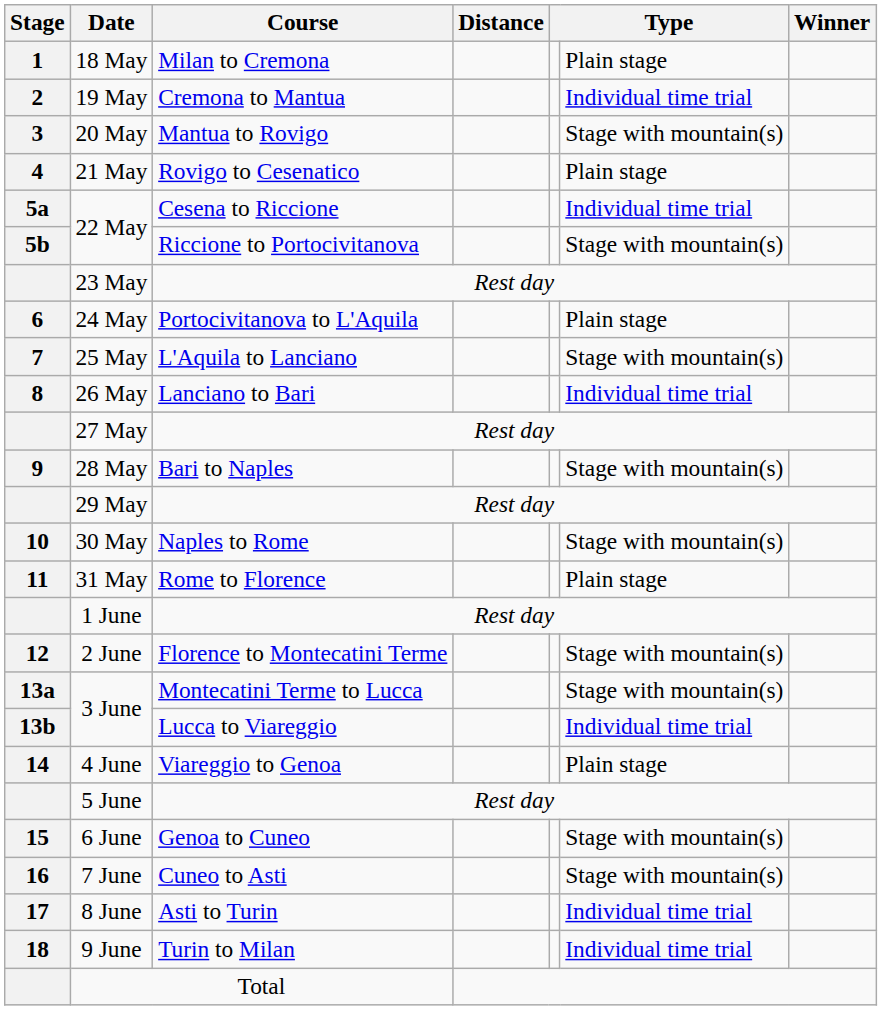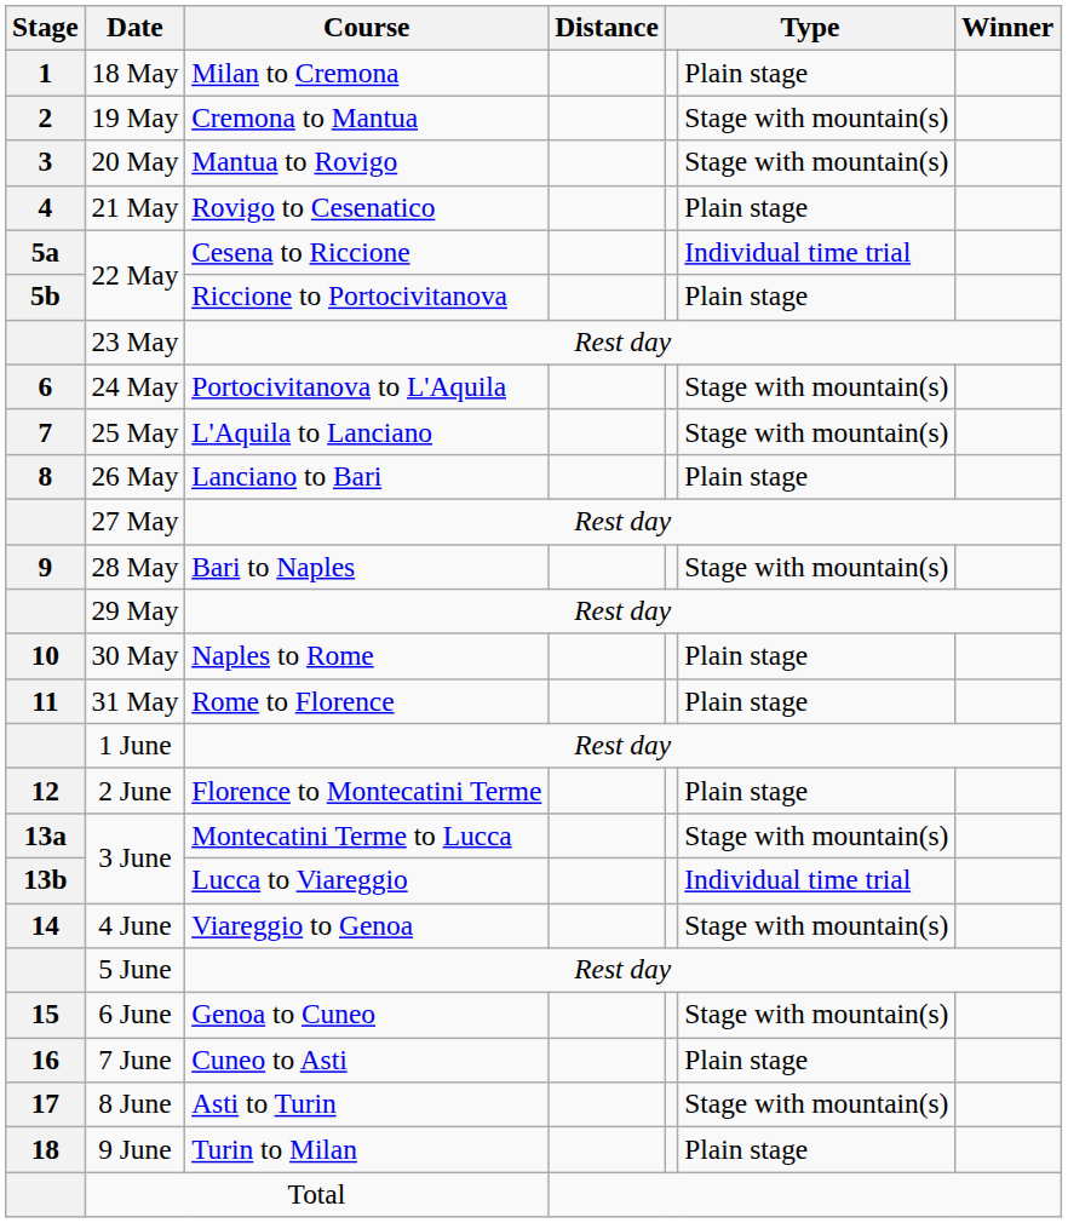 <table class="wikitable">
 <tr style="background:#efefef;">
 <th>Stage</th>
 <th>Date</th>
 <th>Course</th>
 <th>Distance</th>
 <th colspan="2">Type</th>
 <th>Winner</th>
 </tr>
 <tr>
 <th style="text-align:center">1</th>
 <td style="text-align:center;">18 May</td>
 <td><a href='#'>Milan</a> to <a href='#'>Cremona</a></td>
 <td style="text-align:center;"></td>
 <td style="text-align:center;"></td>
 <td>Plain stage</td>
 <td></td>
 </tr>
 <tr>
 <th style="text-align:center">2</th>
 <td style="text-align:center;">19 May</td>
 <td><a href='#'>Cremona</a> to <a href='#'>Mantua</a></td>
 <td style="text-align:center;"></td>
 <td style="text-align:center;"></td>
-<td><a href='#'>Individual time trial</a></td>
+<td>Stage with mountain(s)</td>
 <td></td>
 </tr>
 <tr>
 <th style="text-align:center">3</th>
 <td style="text-align:center;">20 May</td>
 <td><a href='#'>Mantua</a> to <a href='#'>Rovigo</a></td>
 <td style="text-align:center;"></td>
 <td style="text-align:center;"></td>
 <td>Stage with mountain(s)</td>
 <td></td>
 </tr>
 <tr>
 <th style="text-align:center">4</th>
 <td style="text-align:center;">21 May</td>
 <td><a href='#'>Rovigo</a> to <a href='#'>Cesenatico</a></td>
 <td style="text-align:center;"></td>
 <td style="text-align:center;"></td>
 <td>Plain stage</td>
 <td></td>
 </tr>
 <tr>
 <th style="text-align:center">5a</th>
 <td style="text-align:center;" rowspan="2">22 May</td>
 <td><a href='#'>Cesena</a> to <a href='#'>Riccione</a></td>
 <td style="text-align:center;"></td>
 <td style="text-align:center;"></td>
 <td><a href='#'>Individual time trial</a></td>
 <td></td>
 </tr>
 <tr>
 <th style="text-align:center">5b</th>
 <td><a href='#'>Riccione</a> to <a href='#'>Portocivitanova</a></td>
 <td style="text-align:center;"></td>
 <td style="text-align:center;"></td>
-<td>Stage with mountain(s)</td>
+<td>Plain stage</td>
 <td></td>
 </tr>
 <tr>
 <th></th>
 <td style="text-align:center;">23 May</td>
 <td colspan="6" style="text-align:center;"><em>Rest day</em></td>
 </tr>
 <tr>
 <th style="text-align:center">6</th>
 <td style="text-align:center;">24 May</td>
 <td><a href='#'>Portocivitanova</a> to <a href='#'>L'Aquila</a></td>
 <td style="text-align:center;"></td>
 <td style="text-align:center;"></td>
-<td>Plain stage</td>
+<td>Stage with mountain(s)</td>
 <td></td>
 </tr>
 <tr>
 <th style="text-align:center">7</th>
 <td style="text-align:center;">25 May</td>
 <td><a href='#'>L'Aquila</a> to <a href='#'>Lanciano</a></td>
 <td style="text-align:center;"></td>
 <td style="text-align:center;"></td>
 <td>Stage with mountain(s)</td>
 <td></td>
 </tr>
 <tr>
 <th style="text-align:center">8</th>
 <td style="text-align:center;">26 May</td>
 <td><a href='#'>Lanciano</a> to <a href='#'>Bari</a></td>
 <td style="text-align:center;"></td>
 <td style="text-align:center;"></td>
-<td><a href='#'>Individual time trial</a></td>
+<td>Plain stage</td>
 <td></td>
 </tr>
 <tr>
 <th></th>
 <td style="text-align:center;">27 May</td>
 <td colspan="6" style="text-align:center;"><em>Rest day</em></td>
 </tr>
 <tr>
 <th style="text-align:center">9</th>
 <td style="text-align:center;">28 May</td>
 <td><a href='#'>Bari</a> to <a href='#'>Naples</a></td>
 <td style="text-align:center;"></td>
 <td style="text-align:center;"></td>
 <td>Stage with mountain(s)</td>
 <td></td>
 </tr>
 <tr>
 <th></th>
 <td style="text-align:center;">29 May</td>
 <td colspan="6" style="text-align:center;"><em>Rest day</em></td>
 </tr>
 <tr>
 <th style="text-align:center">10</th>
 <td style="text-align:center;">30 May</td>
 <td><a href='#'>Naples</a> to <a href='#'>Rome</a></td>
 <td style="text-align:center;"></td>
 <td style="text-align:center;"></td>
-<td>Stage with mountain(s)</td>
+<td>Plain stage</td>
 <td></td>
 </tr>
 <tr>
 <th style="text-align:center">11</th>
 <td style="text-align:center;">31 May</td>
 <td><a href='#'>Rome</a> to <a href='#'>Florence</a></td>
 <td style="text-align:center;"></td>
 <td style="text-align:center;"></td>
 <td>Plain stage</td>
 <td></td>
 </tr>
 <tr>
 <th></th>
 <td style="text-align:center;">1 June</td>
 <td colspan="6" style="text-align:center;"><em>Rest day</em></td>
 </tr>
 <tr>
 <th style="text-align:center">12</th>
 <td style="text-align:center;">2 June</td>
 <td><a href='#'>Florence</a> to <a href='#'>Montecatini Terme</a></td>
 <td style="text-align:center;"></td>
 <td style="text-align:center;"></td>
-<td>Stage with mountain(s)</td>
+<td>Plain stage</td>
 <td></td>
 </tr>
 <tr>
 <th style="text-align:center">13a</th>
 <td style="text-align:center;" rowspan="2">3 June</td>
 <td><a href='#'>Montecatini Terme</a> to <a href='#'>Lucca</a></td>
 <td style="text-align:center;"></td>
 <td style="text-align:center;"></td>
 <td>Stage with mountain(s)</td>
 <td></td>
 </tr>
 <tr>
 <th style="text-align:center">13b</th>
 <td><a href='#'>Lucca</a> to <a href='#'>Viareggio</a></td>
 <td style="text-align:center;"></td>
 <td style="text-align:center;"></td>
 <td><a href='#'>Individual time trial</a></td>
 <td></td>
 </tr>
 <tr>
 <th style="text-align:center">14</th>
 <td style="text-align:center;">4 June</td>
 <td><a href='#'>Viareggio</a> to <a href='#'>Genoa</a></td>
 <td style="text-align:center;"></td>
 <td style="text-align:center;"></td>
-<td>Plain stage</td>
+<td>Stage with mountain(s)</td>
 <td></td>
 </tr>
 <tr>
 <th></th>
 <td style="text-align:center;">5 June</td>
 <td colspan="6" style="text-align:center;"><em>Rest day</em></td>
 </tr>
 <tr>
 <th style="text-align:center">15</th>
 <td style="text-align:center;">6 June</td>
 <td><a href='#'>Genoa</a> to <a href='#'>Cuneo</a></td>
 <td style="text-align:center;"></td>
 <td style="text-align:center;"></td>
 <td>Stage with mountain(s)</td>
 <td></td>
 </tr>
 <tr>
 <th style="text-align:center">16</th>
 <td style="text-align:center;">7 June</td>
 <td><a href='#'>Cuneo</a> to <a href='#'>Asti</a></td>
 <td style="text-align:center;"></td>
 <td style="text-align:center;"></td>
-<td>Stage with mountain(s)</td>
+<td>Plain stage</td>
 <td></td>
 </tr>
 <tr>
 <th style="text-align:center">17</th>
 <td style="text-align:center;">8 June</td>
 <td><a href='#'>Asti</a> to <a href='#'>Turin</a></td>
 <td style="text-align:center;"></td>
 <td style="text-align:center;"></td>
-<td><a href='#'>Individual time trial</a></td>
+<td>Stage with mountain(s)</td>
 <td></td>
 </tr>
 <tr>
 <th style="text-align:center">18</th>
 <td style="text-align:center;">9 June</td>
 <td><a href='#'>Turin</a> to <a href='#'>Milan</a></td>
 <td style="text-align:center;"></td>
 <td style="text-align:center;"></td>
-<td><a href='#'>Individual time trial</a></td>
+<td>Plain stage</td>
 <td></td>
 </tr>
 <tr>
 <th></th>
 <td colspan="2" style="text-align:center;">Total</td>
 <td colspan="5" style="text-align:center;"></td>
 </tr>
 </table>
